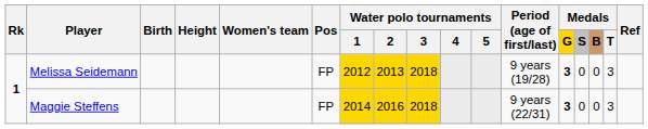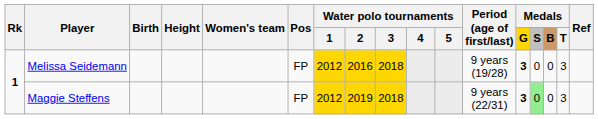 <table class="wikitable sortable" style="text-align: center; font-size: 80%; margin-left: 1em;">
 <tr>
 <th rowspan="2">Rk</th>
 <th rowspan="2">Player</th>
 <th rowspan="2">Birth</th>
 <th rowspan="2">Height</th>
 <th rowspan="2">Women's team</th>
 <th rowspan="2">Pos</th>
 <th colspan="5">Water polo tournaments</th>
 <th rowspan="2">Period<br>(age of<br>first/last)</th>
 <th colspan="4">Medals</th>
 <th rowspan="2" class="unsortable">Ref</th>
 </tr>
 <tr>
 <th>1</th>
 <th class="unsortable">2</th>
 <th class="unsortable">3</th>
 <th style="width: 2em;" class="unsortable">4</th>
 <th style="width: 2em;" class="unsortable">5</th>
 <th style="background-color: gold;">G</th>
 <th style="background-color: silver;">S</th>
 <th style="background-color: #cc9966;">B</th>
 <th>T</th>
 </tr>
 <tr>
 <td rowspan="2"><strong>1</strong></td>
 <td style="text-align: left;" data-sort-value="Seidemann, Melissa"><a href='#'>Melissa Seidemann</a></td>
 <td></td>
 <td></td>
 <td style="text-align: left;"></td>
 <td>FP</td>
 <td style="background-color: gold;">2012</td>
-<td style="background-color: gold;">2013</td>
+<td style="background-color: gold;">2016</td>
 <td style="background-color: gold;">2018</td>
 <td style="background-color: #ececec;"></td>
 <td style="background-color: #ececec;"></td>
 <td>9 years<br>(19/28)</td>
 <td><strong>3</strong></td>
 <td>0</td>
 <td>0</td>
 <td>3</td>
 <td></td>
 </tr>
 <tr>
 <td style="text-align: left;" data-sort-value="Steffens, Maggie"><a href='#'>Maggie Steffens</a></td>
 <td></td>
 <td></td>
 <td style="text-align: left;"></td>
 <td>FP</td>
-<td style="background-color: gold;">2014</td>
-<td style="background-color: gold;">2016</td>
+<td style="background-color: gold;">2012</td>
+<td style="background-color: gold;">2019</td>
 <td style="background-color: gold;">2018</td>
 <td style="background-color: #ececec;"></td>
 <td style="background-color: #ececec;"></td>
 <td>9 years<br>(22/31)</td>
 <td><strong>3</strong></td>
-<td>0</td>
+<td style="background: lightgreen;">0</td>
 <td>0</td>
 <td>3</td>
 <td></td>
 </tr>
 </table>
